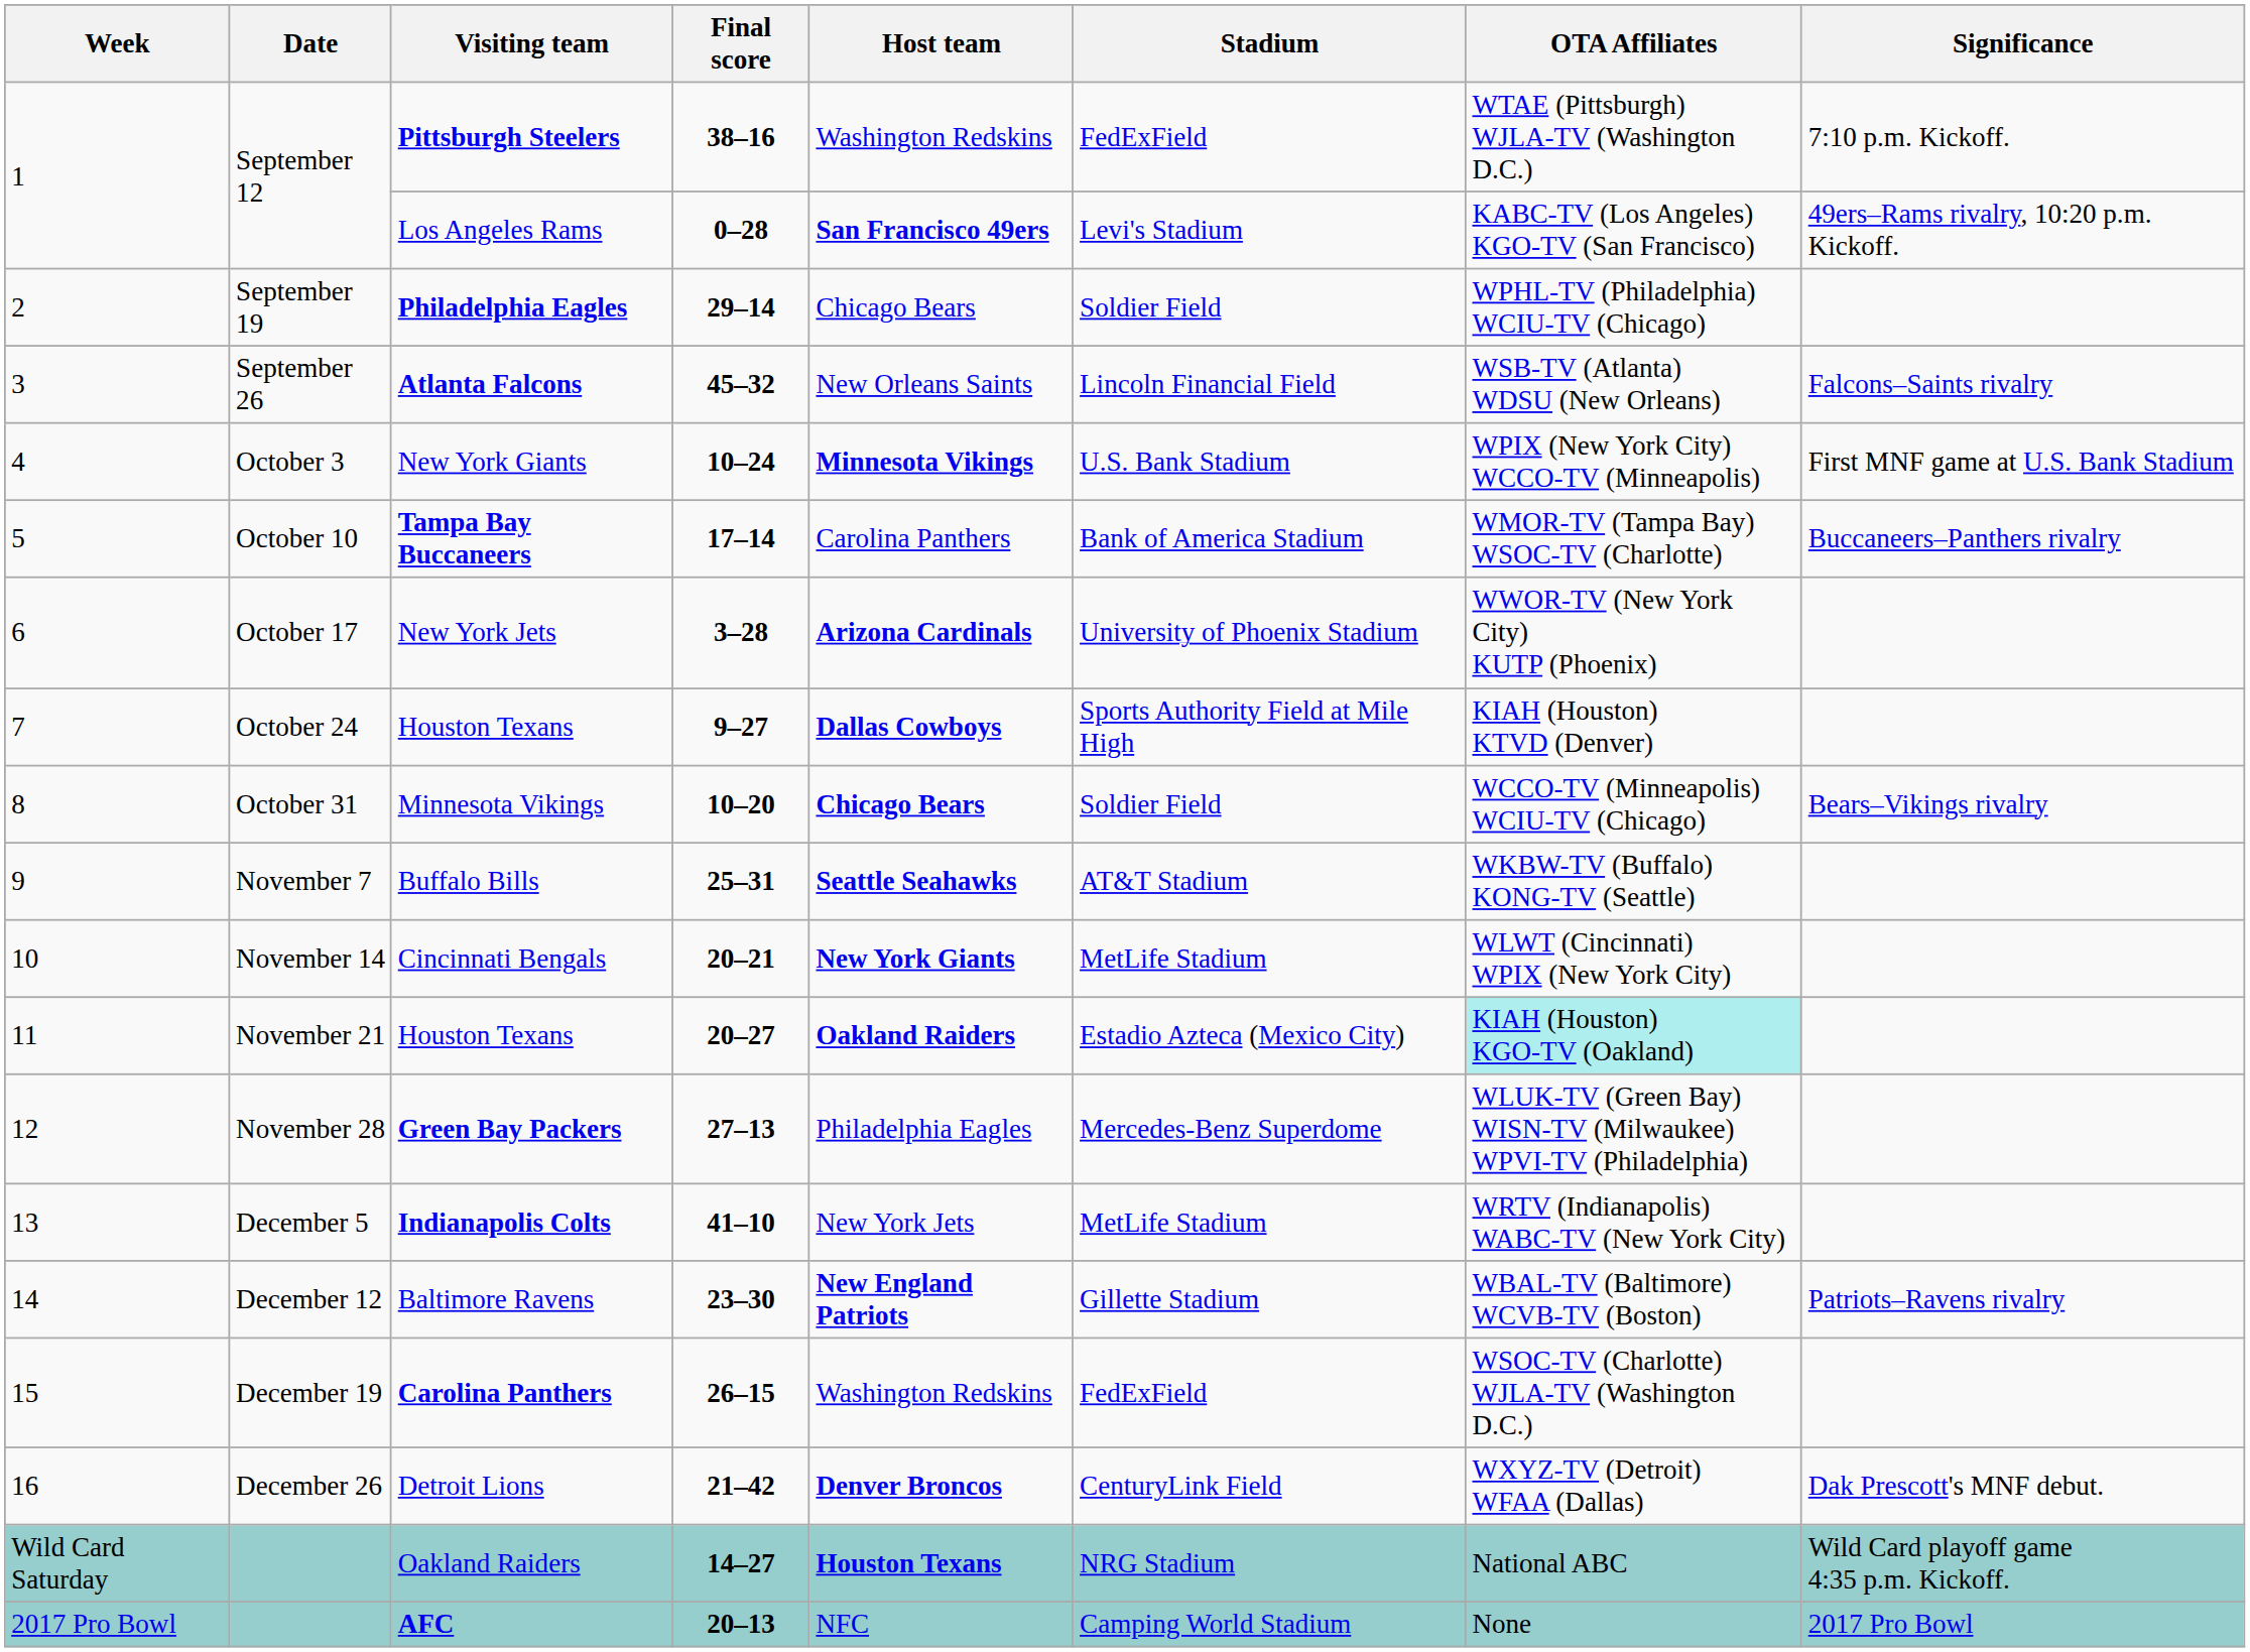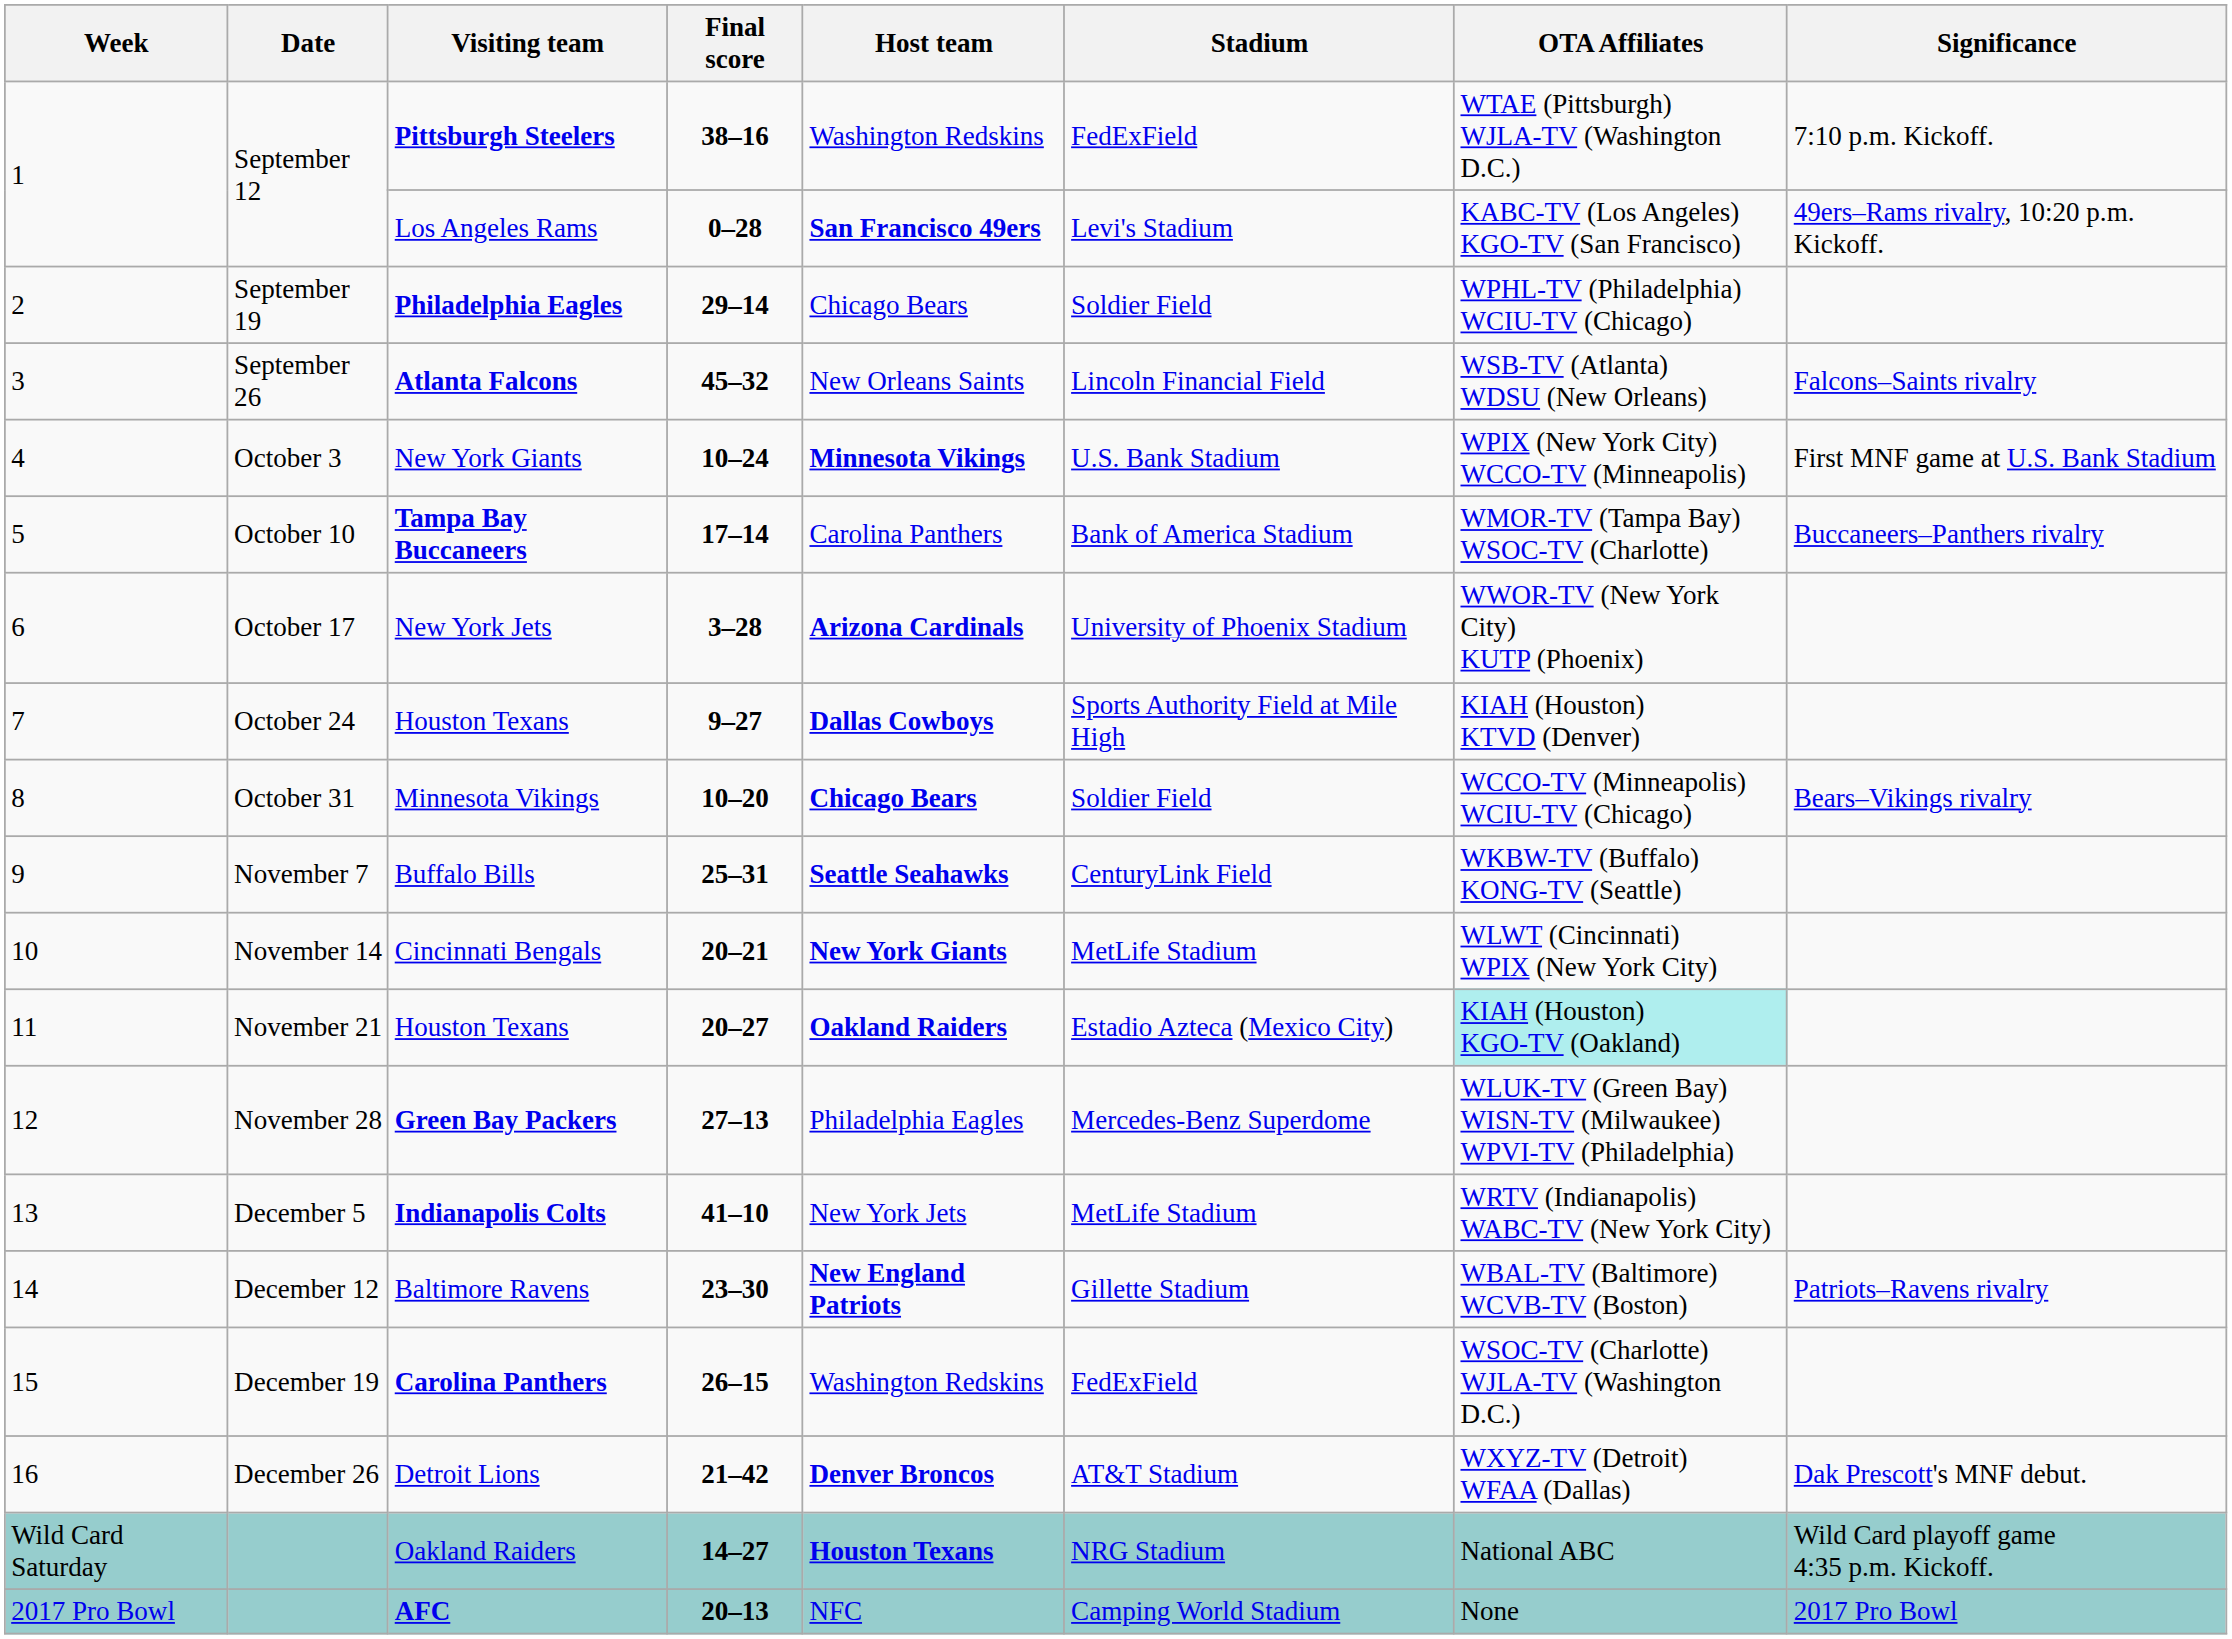 <table class="wikitable" style="font-size: 95%;">
 <tr>
 <th>Week</th>
 <th>Date</th>
 <th>Visiting team</th>
 <th>Final score</th>
 <th>Host team</th>
 <th>Stadium</th>
 <th>OTA Affiliates</th>
 <th>Significance</th>
 </tr>
 <tr>
 <td rowspan="2">1</td>
 <td rowspan="2">September 12</td>
 <td><strong><a href='#'>Pittsburgh Steelers</a></strong></td>
 <td align="center"><strong>38–16</strong></td>
 <td><a href='#'>Washington Redskins</a></td>
 <td><a href='#'>FedExField</a></td>
 <td><a href='#'>WTAE</a> (Pittsburgh)<br><a href='#'>WJLA-TV</a> (Washington D.C.)</td>
 <td>7:10 p.m. Kickoff.</td>
 </tr>
 <tr>
 <td><a href='#'>Los Angeles Rams</a></td>
 <td align="center"><strong>0–28</strong></td>
 <td><strong><a href='#'>San Francisco 49ers</a></strong></td>
 <td><a href='#'>Levi's Stadium</a></td>
 <td><a href='#'>KABC-TV</a> (Los Angeles)<br><a href='#'>KGO-TV</a> (San Francisco)</td>
 <td><a href='#'>49ers–Rams rivalry</a>, 10:20 p.m. Kickoff.</td>
 </tr>
 <tr>
 <td>2</td>
 <td>September 19</td>
 <td><strong><a href='#'>Philadelphia Eagles</a></strong></td>
 <td align="center"><strong>29–14</strong></td>
 <td><a href='#'>Chicago Bears</a></td>
 <td><a href='#'>Soldier Field</a></td>
 <td><a href='#'>WPHL-TV</a> (Philadelphia)<br><a href='#'>WCIU-TV</a> (Chicago)</td>
 <td></td>
 </tr>
 <tr>
 <td>3</td>
 <td>September 26</td>
 <td><strong><a href='#'>Atlanta Falcons</a></strong></td>
 <td align="center"><strong>45–32</strong></td>
 <td><a href='#'>New Orleans Saints</a></td>
 <td><a href='#'>Lincoln Financial Field</a></td>
 <td><a href='#'>WSB-TV</a> (Atlanta)<br><a href='#'>WDSU</a> (New Orleans)</td>
 <td><a href='#'>Falcons–Saints rivalry</a></td>
 </tr>
 <tr>
 <td>4</td>
 <td>October 3</td>
 <td><a href='#'>New York Giants</a></td>
 <td align="center"><strong>10–24</strong></td>
 <td><strong><a href='#'>Minnesota Vikings</a></strong></td>
 <td><a href='#'>U.S. Bank Stadium</a></td>
 <td><a href='#'>WPIX</a> (New York City)<br><a href='#'>WCCO-TV</a> (Minneapolis)</td>
 <td>First MNF game at <a href='#'>U.S. Bank Stadium</a></td>
 </tr>
 <tr>
 <td>5</td>
 <td>October 10</td>
 <td><strong><a href='#'>Tampa Bay Buccaneers</a></strong></td>
 <td align="center"><strong>17–14</strong></td>
 <td><a href='#'>Carolina Panthers</a></td>
 <td><a href='#'>Bank of America Stadium</a></td>
 <td><a href='#'>WMOR-TV</a> (Tampa Bay)<br><a href='#'>WSOC-TV</a> (Charlotte)</td>
 <td><a href='#'>Buccaneers–Panthers rivalry</a></td>
 </tr>
 <tr>
 <td>6</td>
 <td>October 17</td>
 <td><a href='#'>New York Jets</a></td>
 <td align="center"><strong>3–28</strong></td>
 <td><strong><a href='#'>Arizona Cardinals</a></strong></td>
 <td><a href='#'>University of Phoenix Stadium</a></td>
 <td><a href='#'>WWOR-TV</a> (New York City)<br><a href='#'>KUTP</a> (Phoenix)</td>
 <td></td>
 </tr>
 <tr>
 <td>7</td>
 <td>October 24</td>
 <td><a href='#'>Houston Texans</a></td>
 <td align="center"><strong>9–27</strong></td>
 <td><strong><a href='#'>Dallas Cowboys</a></strong></td>
 <td><a href='#'>Sports Authority Field at Mile High</a></td>
 <td><a href='#'>KIAH</a> (Houston)<br><a href='#'>KTVD</a> (Denver)</td>
 <td></td>
 </tr>
 <tr>
 <td>8</td>
 <td>October 31</td>
 <td><a href='#'>Minnesota Vikings</a></td>
 <td align="center"><strong>10–20</strong></td>
 <td><strong><a href='#'>Chicago Bears</a></strong></td>
 <td><a href='#'>Soldier Field</a></td>
 <td><a href='#'>WCCO-TV</a> (Minneapolis)<br><a href='#'>WCIU-TV</a> (Chicago)</td>
 <td><a href='#'>Bears–Vikings rivalry</a></td>
 </tr>
 <tr>
 <td>9</td>
 <td>November 7</td>
 <td><a href='#'>Buffalo Bills</a></td>
 <td align="center"><strong>25–31</strong></td>
 <td><strong><a href='#'>Seattle Seahawks</a></strong></td>
-<td><a href='#'>AT&T Stadium</a></td>
+<td><a href='#'>CenturyLink Field</a></td>
 <td><a href='#'>WKBW-TV</a> (Buffalo)<br><a href='#'>KONG-TV</a> (Seattle)</td>
 <td></td>
 </tr>
 <tr>
 <td>10</td>
 <td>November 14</td>
 <td><a href='#'>Cincinnati Bengals</a></td>
 <td align="center"><strong>20–21</strong></td>
 <td><strong><a href='#'>New York Giants</a></strong></td>
 <td><a href='#'>MetLife Stadium</a></td>
 <td><a href='#'>WLWT</a> (Cincinnati)<br><a href='#'>WPIX</a> (New York City)</td>
 <td></td>
 </tr>
 <tr>
 <td>11</td>
 <td>November 21</td>
 <td><a href='#'>Houston Texans</a></td>
 <td align="center"><strong>20–27</strong></td>
 <td><strong><a href='#'>Oakland Raiders</a></strong></td>
 <td><a href='#'>Estadio Azteca</a> (<a href='#'>Mexico City</a>)</td>
 <td style="background: paleturquoise;"><a href='#'>KIAH</a> (Houston)<br><a href='#'>KGO-TV</a> (Oakland)</td>
 <td></td>
 </tr>
 <tr>
 <td>12</td>
 <td>November 28</td>
 <td><strong><a href='#'>Green Bay Packers</a></strong></td>
 <td align="center"><strong>27–13</strong></td>
 <td><a href='#'>Philadelphia Eagles</a></td>
 <td><a href='#'>Mercedes-Benz Superdome</a></td>
 <td><a href='#'>WLUK-TV</a> (Green Bay)<br><a href='#'>WISN-TV</a> (Milwaukee)<br><a href='#'>WPVI-TV</a> (Philadelphia)</td>
 <td></td>
 </tr>
 <tr>
 <td>13</td>
 <td>December 5</td>
 <td><strong><a href='#'>Indianapolis Colts</a></strong></td>
 <td align="center"><strong>41–10</strong></td>
 <td><a href='#'>New York Jets</a></td>
 <td><a href='#'>MetLife Stadium</a></td>
 <td><a href='#'>WRTV</a> (Indianapolis)<br><a href='#'>WABC-TV</a> (New York City)</td>
 <td></td>
 </tr>
 <tr>
 <td>14</td>
 <td>December 12</td>
 <td><a href='#'>Baltimore Ravens</a></td>
 <td align="center"><strong>23–30</strong></td>
 <td><strong><a href='#'>New England Patriots</a></strong></td>
 <td><a href='#'>Gillette Stadium</a></td>
 <td><a href='#'>WBAL-TV</a> (Baltimore)<br><a href='#'>WCVB-TV</a> (Boston)</td>
 <td><a href='#'>Patriots–Ravens rivalry</a></td>
 </tr>
 <tr>
 <td>15</td>
 <td>December 19</td>
 <td><strong><a href='#'>Carolina Panthers</a></strong></td>
 <td align="center"><strong>26–15</strong></td>
 <td><a href='#'>Washington Redskins</a></td>
 <td><a href='#'>FedExField</a></td>
 <td><a href='#'>WSOC-TV</a> (Charlotte)<br><a href='#'>WJLA-TV</a> (Washington D.C.)</td>
 <td></td>
 </tr>
 <tr>
 <td>16</td>
 <td>December 26</td>
 <td><a href='#'>Detroit Lions</a></td>
 <td align="center"><strong>21–42</strong></td>
 <td><strong><a href='#'>Denver Broncos</a></strong></td>
-<td><a href='#'>CenturyLink Field</a></td>
+<td><a href='#'>AT&T Stadium</a></td>
 <td><a href='#'>WXYZ-TV</a> (Detroit)<br><a href='#'>WFAA</a> (Dallas)</td>
 <td><a href='#'>Dak Prescott</a>'s MNF debut.</td>
 </tr>
 <tr style="background:#96cdcd;">
 <td>Wild Card Saturday</td>
 <td></td>
 <td><a href='#'>Oakland Raiders</a></td>
 <td align="center"><strong>14–27</strong></td>
 <td><strong><a href='#'>Houston Texans</a></strong></td>
 <td><a href='#'>NRG Stadium</a></td>
 <td>National ABC</td>
 <td>Wild Card playoff game<br>4:35 p.m. Kickoff.</td>
 </tr>
 <tr style="background:#96cdcd;">
 <td><a href='#'>2017 Pro Bowl</a></td>
 <td></td>
 <td><strong><a href='#'>AFC</a></strong></td>
 <td align="center"><strong>20–13</strong></td>
 <td><a href='#'>NFC</a></td>
 <td><a href='#'>Camping World Stadium</a></td>
 <td>None</td>
 <td><a href='#'>2017 Pro Bowl</a></td>
 </tr>
 </table>
